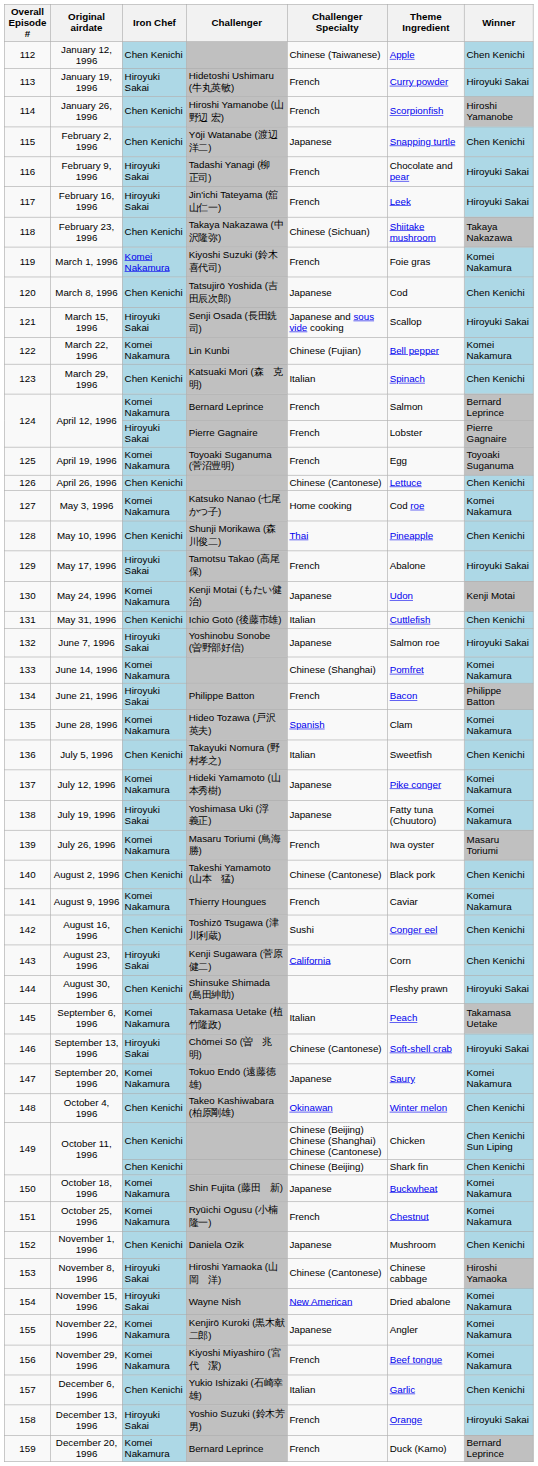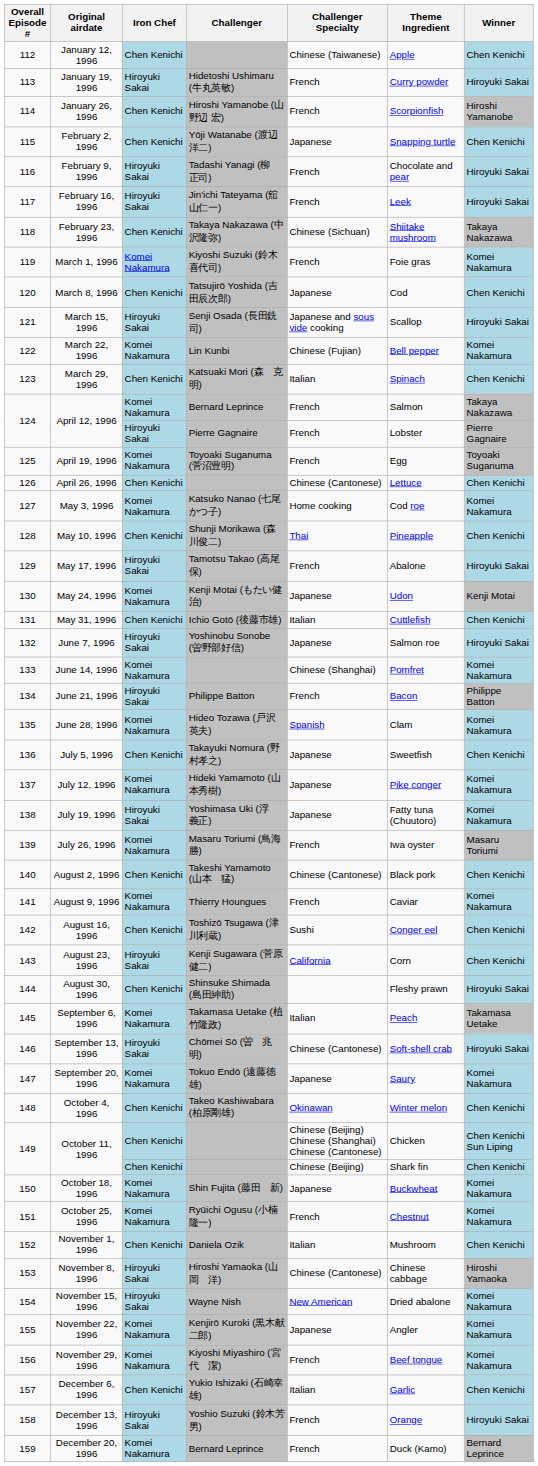 <table class="wikitable">
 <tr>
 <th>Overall<br>Episode #</th>
 <th>Original airdate</th>
 <th>Iron Chef</th>
 <th>Challenger</th>
 <th>Challenger Specialty</th>
 <th>Theme Ingredient</th>
 <th>Winner</th>
 </tr>
 <tr>
 <td align="center">112</td>
 <td align="center">January 12, 1996</td>
 <td bgcolor="lightblue">Chen Kenichi</td>
 <td bgcolor="silver"> </td>
 <td>Chinese (Taiwanese)</td>
 <td><a href='#'>Apple</a></td>
 <td bgcolor="lightblue">Chen Kenichi</td>
 </tr>
 <tr>
 <td align="center">113</td>
 <td align="center">January 19, 1996</td>
 <td bgcolor="lightblue">Hiroyuki Sakai</td>
 <td bgcolor="silver">Hidetoshi Ushimaru (牛丸英敏)</td>
 <td>French</td>
 <td><a href='#'>Curry powder</a></td>
 <td bgcolor="lightblue">Hiroyuki Sakai</td>
 </tr>
 <tr>
 <td align="center">114</td>
 <td align="center">January 26, 1996</td>
 <td bgcolor="lightblue">Chen Kenichi</td>
 <td bgcolor="silver">Hiroshi Yamanobe (山野辺 宏)</td>
 <td>French</td>
 <td><a href='#'>Scorpionfish</a></td>
 <td bgcolor="silver">Hiroshi Yamanobe</td>
 </tr>
 <tr>
 <td align="center">115</td>
 <td align="center">February 2, 1996</td>
 <td bgcolor="lightblue">Chen Kenichi</td>
 <td bgcolor="silver">Yōji Watanabe (渡辺洋二)</td>
 <td>Japanese</td>
 <td><a href='#'>Snapping turtle</a></td>
 <td bgcolor="lightblue">Chen Kenichi</td>
 </tr>
 <tr>
 <td align="center">116</td>
 <td align="center">February 9, 1996</td>
 <td bgcolor="lightblue">Hiroyuki Sakai</td>
 <td bgcolor="silver">Tadashi Yanagi (柳　正司)</td>
 <td>French</td>
 <td>Chocolate and <a href='#'>pear</a></td>
 <td bgcolor="lightblue">Hiroyuki Sakai</td>
 </tr>
 <tr>
 <td align="center">117</td>
 <td align="center">February 16, 1996</td>
 <td bgcolor="lightblue">Hiroyuki Sakai</td>
 <td bgcolor="silver">Jin'ichi Tateyama (舘山仁一)</td>
 <td>French</td>
 <td><a href='#'>Leek</a></td>
 <td bgcolor="lightblue">Hiroyuki Sakai</td>
 </tr>
 <tr>
 <td align="center">118</td>
 <td align="center">February 23, 1996</td>
 <td bgcolor="lightblue">Chen Kenichi</td>
 <td bgcolor="silver">Takaya Nakazawa (中沢隆弥)</td>
 <td>Chinese (Sichuan)</td>
 <td><a href='#'>Shiitake mushroom</a></td>
 <td bgcolor="silver">Takaya Nakazawa</td>
 </tr>
 <tr>
 <td align="center">119</td>
 <td align="center">March 1, 1996</td>
 <td bgcolor="lightblue"><a href='#'>Komei Nakamura</a></td>
 <td bgcolor="silver">Kiyoshi Suzuki (鈴木喜代司)</td>
 <td>French</td>
 <td>Foie gras</td>
 <td bgcolor="lightblue">Komei Nakamura</td>
 </tr>
 <tr>
 <td align="center">120</td>
 <td align="center">March 8, 1996</td>
 <td bgcolor="lightblue">Chen Kenichi</td>
 <td bgcolor="silver">Tatsujirō Yoshida (吉田辰次郎)</td>
 <td>Japanese</td>
 <td>Cod</td>
 <td bgcolor="lightblue">Chen Kenichi</td>
 </tr>
 <tr>
 <td align="center">121</td>
 <td align="center">March 15, 1996</td>
 <td bgcolor="lightblue">Hiroyuki Sakai</td>
 <td bgcolor="silver">Senji Osada (長田銑司)</td>
 <td>Japanese and <a href='#'>sous vide</a> cooking</td>
 <td>Scallop</td>
 <td bgcolor="lightblue">Hiroyuki Sakai</td>
 </tr>
 <tr>
 <td align="center">122</td>
 <td align="center">March 22, 1996</td>
 <td bgcolor="lightblue">Komei Nakamura</td>
 <td bgcolor="silver"> Lin Kunbi</td>
 <td>Chinese (Fujian)</td>
 <td><a href='#'>Bell pepper</a></td>
 <td bgcolor="lightblue">Komei Nakamura</td>
 </tr>
 <tr>
 <td align="center">123</td>
 <td align="center">March 29, 1996</td>
 <td bgcolor="lightblue">Chen Kenichi</td>
 <td bgcolor="silver">Katsuaki Mori (森　克明)</td>
 <td>Italian</td>
 <td><a href='#'>Spinach</a></td>
 <td bgcolor="lightblue">Chen Kenichi</td>
 </tr>
 <tr>
 <td align="center" rowspan=2>124</td>
 <td align="center" rowspan=2>April 12, 1996</td>
 <td bgcolor="lightblue">Komei Nakamura</td>
 <td bgcolor="silver"> Bernard Leprince</td>
 <td>French</td>
 <td>Salmon</td>
-<td bgcolor="silver">Bernard Leprince</td>
+<td bgcolor="silver">Takaya Nakazawa</td>
 </tr>
 <tr>
 <td bgcolor="lightblue">Hiroyuki Sakai</td>
 <td bgcolor="silver"> Pierre Gagnaire</td>
 <td>French</td>
 <td>Lobster</td>
 <td bgcolor="silver">Pierre Gagnaire</td>
 </tr>
 <tr>
 <td align="center">125</td>
 <td align="center">April 19, 1996</td>
 <td bgcolor="lightblue">Komei Nakamura</td>
 <td bgcolor="silver">Toyoaki Suganuma (菅沼豊明)</td>
 <td>French</td>
 <td>Egg</td>
 <td bgcolor="silver">Toyoaki Suganuma</td>
 </tr>
 <tr>
 <td align="center">126</td>
 <td align="center">April 26, 1996</td>
 <td bgcolor="lightblue">Chen Kenichi</td>
 <td bgcolor="silver"> </td>
 <td>Chinese (Cantonese)</td>
 <td><a href='#'>Lettuce</a></td>
 <td bgcolor="lightblue">Chen Kenichi</td>
 </tr>
 <tr>
 <td align="center">127</td>
 <td align="center">May 3, 1996</td>
 <td bgcolor="lightblue">Komei Nakamura</td>
 <td bgcolor="silver">Katsuko Nanao (七尾かつ子)</td>
 <td>Home cooking</td>
 <td>Cod <a href='#'>roe</a></td>
 <td bgcolor="lightblue">Komei Nakamura</td>
 </tr>
 <tr>
 <td align="center">128</td>
 <td align="center">May 10, 1996</td>
 <td bgcolor="lightblue">Chen Kenichi</td>
 <td bgcolor="silver">Shunji Morikawa (森川俊二)</td>
 <td><a href='#'>Thai</a></td>
 <td><a href='#'>Pineapple</a></td>
 <td bgcolor="lightblue">Chen Kenichi</td>
 </tr>
 <tr>
 <td align="center">129</td>
 <td align="center">May 17, 1996</td>
 <td bgcolor="lightblue">Hiroyuki Sakai</td>
 <td bgcolor="silver">Tamotsu Takao (高尾　保)</td>
 <td>French</td>
 <td>Abalone</td>
 <td bgcolor="lightblue">Hiroyuki Sakai</td>
 </tr>
 <tr>
 <td align="center">130</td>
 <td align="center">May 24, 1996</td>
 <td bgcolor="lightblue">Komei Nakamura</td>
 <td bgcolor="silver">Kenji Motai (もたい健治)</td>
 <td>Japanese</td>
 <td><a href='#'>Udon</a></td>
 <td bgcolor="silver">Kenji Motai</td>
 </tr>
 <tr>
 <td align="center">131</td>
 <td align="center">May 31, 1996</td>
 <td bgcolor="lightblue">Chen Kenichi</td>
 <td bgcolor="silver">Ichio Gotō (後藤市雄)</td>
 <td>Italian</td>
 <td><a href='#'>Cuttlefish</a></td>
 <td bgcolor="lightblue">Chen Kenichi</td>
 </tr>
 <tr>
 <td align="center">132</td>
 <td align="center">June 7, 1996</td>
 <td bgcolor="lightblue">Hiroyuki Sakai</td>
 <td bgcolor="silver">Yoshinobu Sonobe (曽野部好信)</td>
 <td>Japanese</td>
 <td>Salmon roe</td>
 <td bgcolor="lightblue">Hiroyuki Sakai</td>
 </tr>
 <tr>
 <td align="center">133</td>
 <td align="center">June 14, 1996</td>
 <td bgcolor="lightblue">Komei Nakamura</td>
 <td bgcolor="silver"> </td>
 <td>Chinese (Shanghai)</td>
 <td><a href='#'>Pomfret</a></td>
 <td bgcolor="lightblue">Komei Nakamura</td>
 </tr>
 <tr>
 <td align="center">134</td>
 <td align="center">June 21, 1996</td>
 <td bgcolor="lightblue">Hiroyuki Sakai</td>
 <td bgcolor="silver"> Philippe Batton</td>
 <td>French</td>
 <td><a href='#'>Bacon</a></td>
 <td bgcolor="silver">Philippe Batton</td>
 </tr>
 <tr>
 <td align="center">135</td>
 <td align="center">June 28, 1996</td>
 <td bgcolor="lightblue">Komei Nakamura</td>
 <td bgcolor="silver">Hideo Tozawa (戸沢英夫)</td>
 <td><a href='#'>Spanish</a></td>
 <td>Clam</td>
 <td bgcolor="lightblue">Komei Nakamura</td>
 </tr>
 <tr>
 <td align="center">136</td>
 <td align="center">July 5, 1996</td>
 <td bgcolor="lightblue">Chen Kenichi</td>
 <td bgcolor="silver">Takayuki Nomura (野村孝之)</td>
-<td>Italian</td>
+<td>Japanese</td>
 <td>Sweetfish</td>
 <td bgcolor="lightblue">Chen Kenichi</td>
 </tr>
 <tr>
 <td align="center">137</td>
 <td align="center">July 12, 1996</td>
 <td bgcolor="lightblue">Komei Nakamura</td>
 <td bgcolor="silver">Hideki Yamamoto (山本秀樹)</td>
 <td>Japanese</td>
 <td><a href='#'>Pike conger</a></td>
 <td bgcolor="lightblue">Komei Nakamura</td>
 </tr>
 <tr>
 <td align="center">138</td>
 <td align="center">July 19, 1996</td>
 <td bgcolor="lightblue">Hiroyuki Sakai</td>
 <td bgcolor="silver">Yoshimasa Uki (浮　義正)</td>
 <td>Japanese</td>
 <td>Fatty tuna (Chuutoro)</td>
 <td bgcolor="lightblue">Komei Nakamura</td>
 </tr>
 <tr>
 <td align="center">139</td>
 <td align="center">July 26, 1996</td>
 <td bgcolor="lightblue">Komei Nakamura</td>
 <td bgcolor="silver">Masaru Toriumi (鳥海　勝)</td>
 <td>French</td>
 <td>Iwa oyster</td>
 <td bgcolor="silver">Masaru Toriumi</td>
 </tr>
 <tr>
 <td align="center">140</td>
 <td align="center">August 2, 1996</td>
 <td bgcolor="lightblue">Chen Kenichi</td>
 <td bgcolor="silver">Takeshi Yamamoto (山本　猛)</td>
 <td>Chinese (Cantonese)</td>
 <td>Black pork</td>
 <td bgcolor="lightblue">Chen Kenichi</td>
 </tr>
 <tr>
 <td align="center">141</td>
 <td align="center">August 9, 1996</td>
 <td bgcolor="lightblue">Komei Nakamura</td>
 <td bgcolor="silver"> Thierry Houngues</td>
 <td>French</td>
 <td>Caviar</td>
 <td bgcolor="lightblue">Komei Nakamura</td>
 </tr>
 <tr>
 <td align="center">142</td>
 <td align="center">August 16, 1996</td>
 <td bgcolor="lightblue">Chen Kenichi</td>
 <td bgcolor="silver">Toshizō Tsugawa (津川利蔵)</td>
 <td>Sushi</td>
 <td><a href='#'>Conger eel</a></td>
 <td bgcolor="lightblue">Chen Kenichi</td>
 </tr>
 <tr>
 <td align="center">143</td>
 <td align="center">August 23, 1996</td>
 <td bgcolor="lightblue">Hiroyuki Sakai</td>
 <td bgcolor="silver">Kenji Sugawara (菅原健二)</td>
 <td><a href='#'>California</a></td>
 <td>Corn</td>
 <td bgcolor="lightblue">Chen Kenichi</td>
 </tr>
 <tr>
 <td align="center">144</td>
 <td align="center">August 30, 1996</td>
 <td bgcolor="lightblue">Chen Kenichi</td>
 <td bgcolor="silver">Shinsuke Shimada (島田紳助)</td>
 <td></td>
 <td>Fleshy prawn</td>
 <td bgcolor="lightblue">Hiroyuki Sakai</td>
 </tr>
 <tr>
 <td align="center">145</td>
 <td align="center">September 6, 1996</td>
 <td bgcolor="lightblue">Komei Nakamura</td>
 <td bgcolor="silver">Takamasa Uetake (植竹隆政)</td>
 <td>Italian</td>
 <td><a href='#'>Peach</a></td>
 <td bgcolor="silver">Takamasa Uetake</td>
 </tr>
 <tr>
 <td align="center">146</td>
 <td align="center">September 13, 1996</td>
 <td bgcolor="lightblue">Hiroyuki Sakai</td>
 <td bgcolor="silver">Chōmei Sō (曽　兆明)</td>
 <td>Chinese (Cantonese)</td>
 <td><a href='#'>Soft-shell crab</a></td>
 <td bgcolor="lightblue">Hiroyuki Sakai</td>
 </tr>
 <tr>
 <td align="center">147</td>
 <td align="center">September 20, 1996</td>
 <td bgcolor="lightblue">Komei Nakamura</td>
 <td bgcolor="silver">Tokuo Endō (遠藤徳雄)</td>
 <td>Japanese</td>
 <td><a href='#'>Saury</a></td>
 <td bgcolor="lightblue">Komei Nakamura</td>
 </tr>
 <tr>
 <td align="center">148</td>
 <td align="center">October 4, 1996</td>
 <td bgcolor="lightblue">Chen Kenichi</td>
 <td bgcolor="silver">Takeo Kashiwabara (柏原剛雄)</td>
 <td><a href='#'>Okinawan</a></td>
 <td><a href='#'>Winter melon</a></td>
 <td bgcolor="lightblue">Chen Kenichi</td>
 </tr>
 <tr>
 <td rowspan="2" align="center">149</td>
 <td rowspan="2" align="center">October 11, 1996</td>
 <td bgcolor="lightblue">Chen Kenichi</td>
 <td bgcolor="silver"> <br> <br>  </td>
 <td>Chinese (Beijing)<br>Chinese (Shanghai)<br>Chinese (Cantonese)</td>
 <td>Chicken</td>
 <td bgcolor="lightblue">Chen Kenichi<br>Sun Liping</td>
 </tr>
 <tr>
 <td bgcolor="lightblue">Chen Kenichi</td>
 <td bgcolor="silver"> </td>
 <td>Chinese (Beijing)</td>
 <td>Shark fin</td>
 <td bgcolor="lightblue">Chen Kenichi</td>
 </tr>
 <tr>
 <td align="center">150</td>
 <td align="center">October 18, 1996</td>
 <td bgcolor="lightblue">Komei Nakamura</td>
 <td bgcolor="silver">Shin Fujita (藤田　新)</td>
 <td>Japanese</td>
 <td><a href='#'>Buckwheat</a></td>
 <td bgcolor="lightblue">Komei Nakamura</td>
 </tr>
 <tr>
 <td align="center">151</td>
 <td align="center">October 25, 1996</td>
 <td bgcolor="lightblue">Komei Nakamura</td>
 <td bgcolor="silver">Ryūichi Ogusu (小楠隆一)</td>
 <td>French</td>
 <td><a href='#'>Chestnut</a></td>
 <td bgcolor="lightblue">Komei Nakamura</td>
 </tr>
 <tr>
 <td align="center">152</td>
 <td align="center">November 1, 1996</td>
 <td bgcolor="lightblue">Chen Kenichi</td>
 <td bgcolor="silver"> Daniela Ozik</td>
-<td>Japanese</td>
+<td>Italian</td>
 <td>Mushroom</td>
 <td bgcolor="lightblue">Chen Kenichi</td>
 </tr>
 <tr>
 <td align="center">153</td>
 <td align="center">November 8, 1996</td>
 <td bgcolor="lightblue">Hiroyuki Sakai</td>
 <td bgcolor="silver">Hiroshi Yamaoka (山岡　洋)</td>
 <td>Chinese (Cantonese)</td>
 <td>Chinese cabbage</td>
 <td bgcolor="silver">Hiroshi Yamaoka</td>
 </tr>
 <tr>
 <td align="center">154</td>
 <td align="center">November 15, 1996</td>
 <td bgcolor="lightblue">Hiroyuki Sakai</td>
 <td bgcolor="silver"> Wayne Nish</td>
 <td><a href='#'>New American</a></td>
 <td>Dried abalone</td>
 <td bgcolor="lightblue">Komei Nakamura</td>
 </tr>
 <tr>
 <td align="center">155</td>
 <td align="center">November 22, 1996</td>
 <td bgcolor="lightblue">Komei Nakamura</td>
 <td bgcolor="silver">Kenjirō Kuroki (黒木献二郎)</td>
 <td>Japanese</td>
 <td>Angler</td>
 <td bgcolor="lightblue">Komei Nakamura</td>
 </tr>
 <tr>
 <td align="center">156</td>
 <td align="center">November 29, 1996</td>
 <td bgcolor="lightblue">Komei Nakamura</td>
 <td bgcolor="silver">Kiyoshi Miyashiro (宮代　潔)</td>
 <td>French</td>
 <td><a href='#'>Beef tongue</a></td>
 <td bgcolor="lightblue">Komei Nakamura</td>
 </tr>
 <tr>
 <td align="center">157</td>
 <td align="center">December 6, 1996</td>
 <td bgcolor="lightblue">Chen Kenichi</td>
 <td bgcolor="silver">Yukio Ishizaki (石崎幸雄)</td>
 <td>Italian</td>
 <td><a href='#'>Garlic</a></td>
 <td bgcolor="lightblue">Chen Kenichi</td>
 </tr>
 <tr>
 <td align="center">158</td>
 <td align="center">December 13, 1996</td>
 <td bgcolor="lightblue">Hiroyuki Sakai</td>
 <td bgcolor="silver">Yoshio Suzuki (鈴木芳男)</td>
 <td>French</td>
 <td><a href='#'>Orange</a></td>
 <td bgcolor="lightblue">Hiroyuki Sakai</td>
 </tr>
 <tr>
 <td align="center">159</td>
 <td align="center">December 20, 1996</td>
 <td bgcolor="lightblue">Komei Nakamura</td>
 <td bgcolor="silver"> Bernard Leprince</td>
 <td>French</td>
 <td>Duck (Kamo)</td>
 <td bgcolor="silver">Bernard Leprince</td>
 </tr>
 </table>
